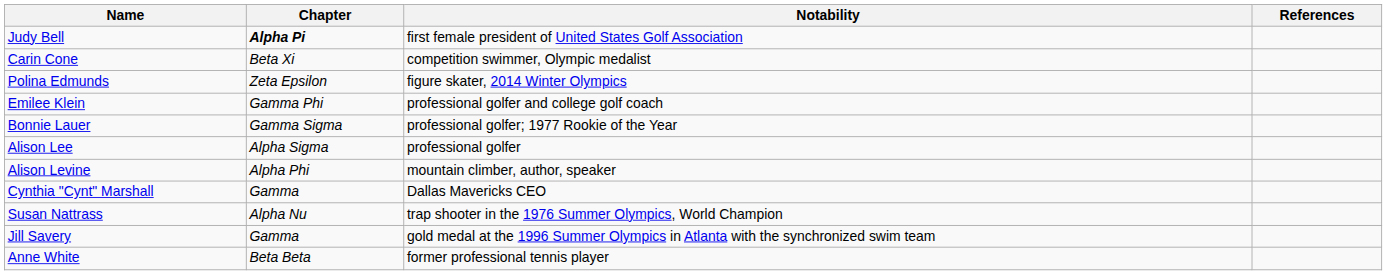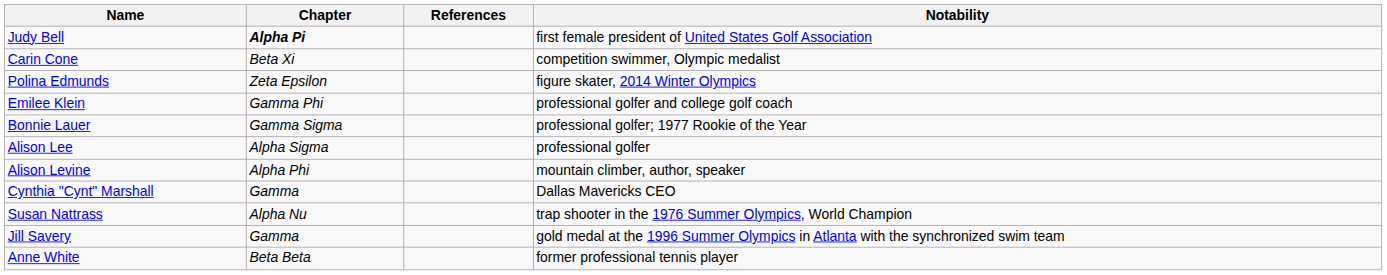 <table class="wikitable sortable" style="width:100%;">
 <tr>
 <th>Name</th>
 <th>Chapter</th>
+<th>References</th>
 <th>Notability</th>
-<th>References</th>
 </tr>
 <tr>
 <td><a href='#'>Judy Bell</a></td>
 <td><strong><em>Alpha Pi</em></strong></td>
+<td></td>
 <td>first female president of <a href='#'>United States Golf Association</a></td>
-<td></td>
 </tr>
 <tr>
 <td><a href='#'>Carin Cone</a></td>
 <td><em>Beta Xi</em></td>
+<td></td>
 <td>competition swimmer, Olympic medalist</td>
-<td></td>
 </tr>
 <tr>
 <td><a href='#'>Polina Edmunds</a></td>
 <td><em>Zeta Epsilon</em></td>
+<td></td>
 <td>figure skater, <a href='#'>2014 Winter Olympics</a></td>
-<td></td>
 </tr>
 <tr>
 <td><a href='#'>Emilee Klein</a></td>
 <td><em>Gamma Phi</em></td>
+<td></td>
 <td>professional golfer and college golf coach</td>
-<td></td>
 </tr>
 <tr>
 <td><a href='#'>Bonnie Lauer</a></td>
 <td><em>Gamma Sigma</em></td>
+<td></td>
 <td>professional golfer; 1977 Rookie of the Year</td>
-<td></td>
 </tr>
 <tr>
 <td><a href='#'>Alison Lee</a></td>
 <td><em>Alpha Sigma</em></td>
+<td></td>
 <td>professional golfer</td>
-<td></td>
 </tr>
 <tr>
 <td><a href='#'>Alison Levine</a></td>
 <td><em>Alpha Phi</em></td>
+<td></td>
 <td>mountain climber, author, speaker</td>
-<td></td>
 </tr>
 <tr>
 <td><a href='#'>Cynthia "Cynt" Marshall</a></td>
 <td><em>Gamma</em></td>
+<td></td>
 <td>Dallas Mavericks CEO</td>
-<td></td>
 </tr>
 <tr>
 <td><a href='#'>Susan Nattrass</a></td>
 <td><em>Alpha Nu</em></td>
+<td></td>
 <td>trap shooter in the <a href='#'>1976 Summer Olympics</a>, World Champion</td>
-<td></td>
 </tr>
 <tr>
 <td><a href='#'>Jill Savery</a></td>
 <td><em>Gamma</em></td>
+<td></td>
 <td>gold medal at the <a href='#'>1996 Summer Olympics</a> in <a href='#'>Atlanta</a> with the synchronized swim team</td>
-<td></td>
 </tr>
 <tr>
 <td><a href='#'>Anne White</a></td>
 <td><em>Beta Beta</em></td>
+<td></td>
 <td>former professional tennis player</td>
-<td></td>
 </tr>
 </table>
